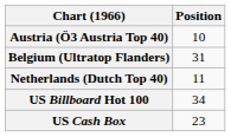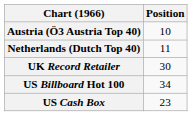 <table class="wikitable plainrowheaders">
 <tr>
 <th align="left">Chart (1966)</th>
 <th style="text-align:center;">Position</th>
 </tr>
 <tr>
 <th scope="row">Austria (Ö3 Austria Top 40)</th>
 <td style="text-align:center;">10</td>
 </tr>
 <tr>
-<th scope="row">Belgium (Ultratop Flanders)</th>
-<td style="text-align:center;">31</td>
+<th scope="row">Netherlands (Dutch Top 40)</th>
+<td style="text-align:center;">11</td>
 </tr>
 <tr>
-<th scope="row">Netherlands (Dutch Top 40)</th>
-<td style="text-align:center;">11</td>
+<th scope="row">UK <em>Record Retailer</em></th>
+<td style="text-align:center;">30</td>
 </tr>
 <tr>
 <th scope="row">US <em>Billboard</em> Hot 100</th>
 <td style="text-align:center;">34</td>
 </tr>
 <tr>
 <th scope="row">US <em>Cash Box</em></th>
 <td style="text-align:center;">23</td>
 </tr>
 </table>
